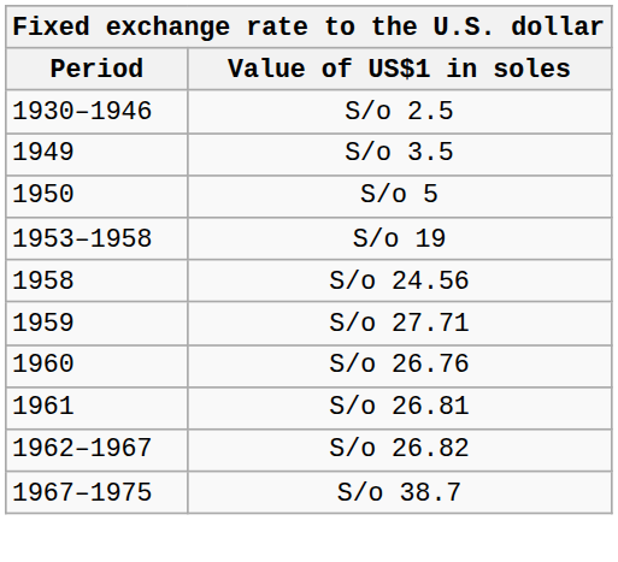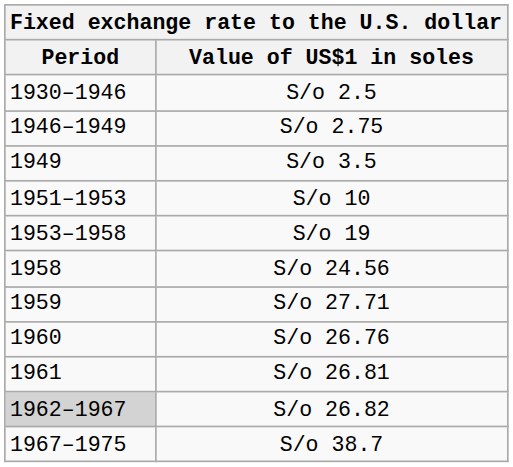 <table class="wikitable">
 <tr>
 <th colspan="2">Fixed exchange rate to the U.S. dollar</th>
 </tr>
 <tr>
 <th>Period</th>
 <th>Value of US$1 in soles</th>
 </tr>
 <tr>
 <td>1930–1946</td>
 <td align = "center">S/o 2.5</td>
 </tr>
 <tr>
+<td>1946–1949</td>
+<td align = "center">S/o 2.75</td>
+</tr>
+<tr>
 <td>1949</td>
 <td align = "center">S/o 3.5</td>
 </tr>
 <tr>
-<td>1950</td>
-<td align = "center">S/o 5</td>
+<td>1951–1953</td>
+<td align = "center">S/o 10</td>
 </tr>
 <tr>
 <td>1953–1958</td>
 <td align = "center">S/o 19</td>
 </tr>
 <tr>
 <td>1958</td>
 <td align = "center">S/o 24.56</td>
 </tr>
 <tr>
 <td>1959</td>
 <td align = "center">S/o 27.71</td>
 </tr>
 <tr>
 <td>1960</td>
 <td align = "center">S/o 26.76</td>
 </tr>
 <tr>
 <td>1961</td>
 <td align = "center">S/o 26.81</td>
 </tr>
 <tr>
-<td>1962–1967</td>
+<td style="background: lightgrey;">1962–1967</td>
 <td align = "center">S/o 26.82</td>
 </tr>
 <tr>
 <td>1967–1975</td>
 <td align = "center">S/o 38.7</td>
 </tr>
 </table>
